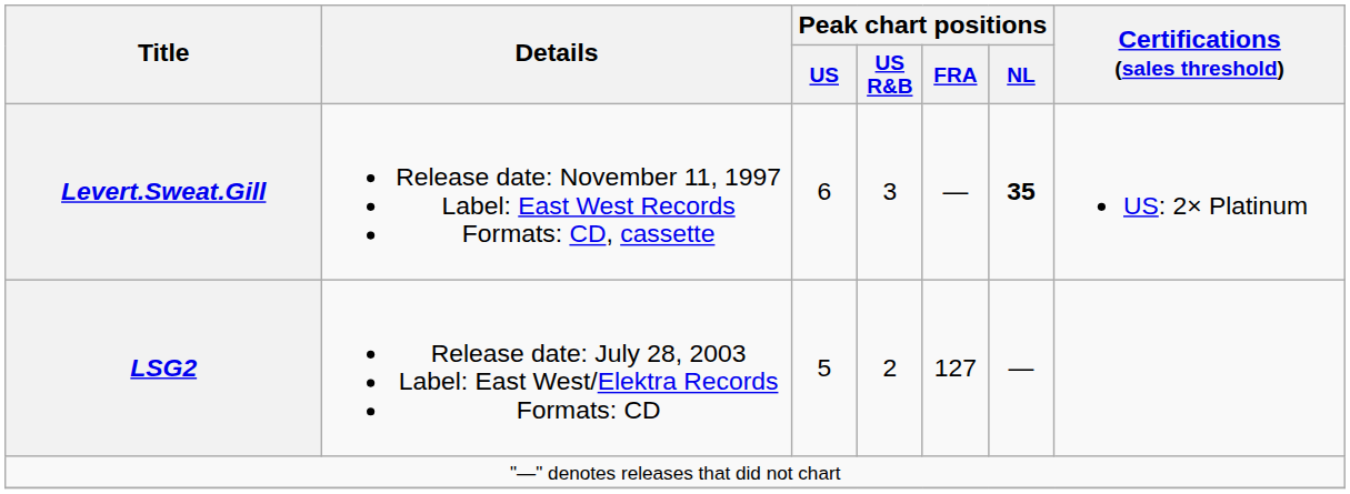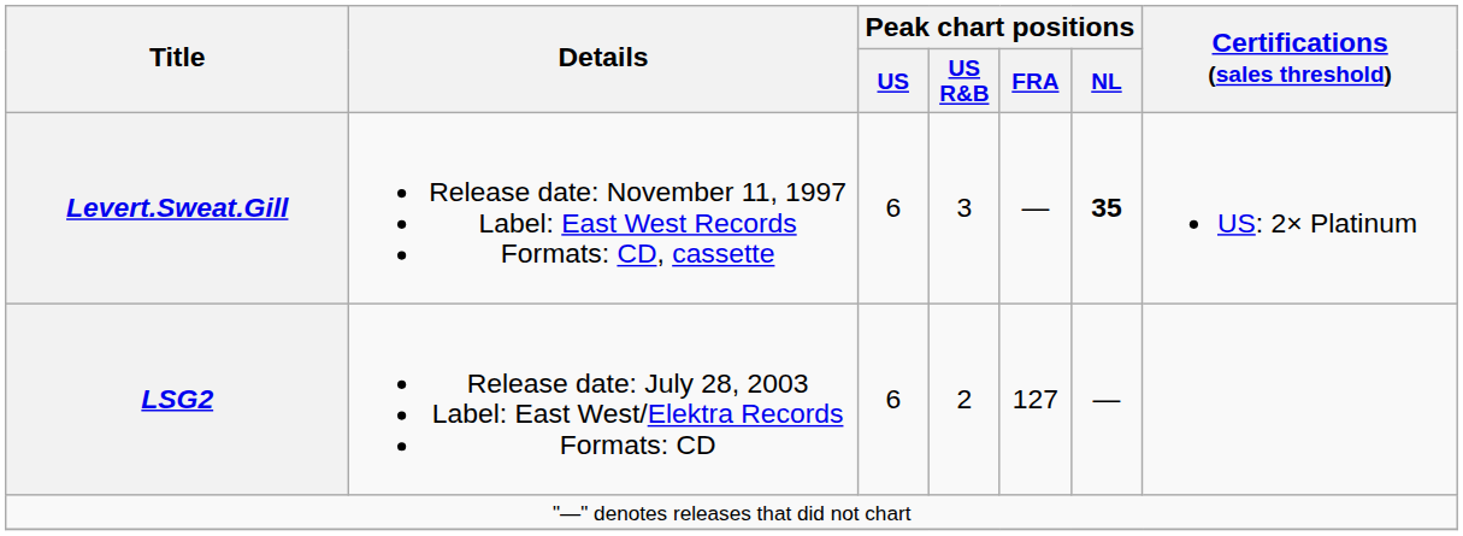 <table class="wikitable plainrowheaders" style="text-align:center;">
 <tr>
 <th rowspan="2" style="width:12em;">Title</th>
 <th rowspan="2" style="width:18em;">Details</th>
 <th colspan="4">Peak chart positions</th>
 <th rowspan="2" style="width:11em;"><a href='#'>Certifications</a><br><small>(<a href='#'>sales threshold</a>)</small></th>
 </tr>
 <tr style="font-size:smaller;">
 <th width="35"><a href='#'>US</a><br></th>
 <th width="35"><a href='#'>US<br>R&B</a><br></th>
 <th width="35"><a href='#'>FRA</a><br></th>
 <th width="35"><a href='#'>NL</a><br></th>
 </tr>
 <tr>
 <th scope="row"><em><a href='#'>Levert.Sweat.Gill</a></em></th>
 <td><br><ul><li>Release date: November 11, 1997</li><li>Label: <a href='#'>East West Records</a></li><li>Formats: <a href='#'>CD</a>, <a href='#'>cassette</a></li></ul></td>
 <td>6</td>
 <td>3</td>
 <td>—</td>
 <td><strong>35</strong></td>
 <td align="left"><br><ul><li><a href='#'>US</a>: 2× Platinum</li></ul></td>
 </tr>
 <tr>
 <th scope="row"><em><a href='#'>LSG2</a></em></th>
 <td><br><ul><li>Release date: July 28, 2003</li><li>Label: East West/<a href='#'>Elektra Records</a></li><li>Formats: CD</li></ul></td>
-<td>5</td>
+<td>6</td>
 <td>2</td>
 <td>127</td>
 <td>—</td>
 <td></td>
 </tr>
 <tr>
 <td colspan="10" style="font-size:9pt">"—" denotes releases that did not chart</td>
 </tr>
 <tr>
 </tr>
 </table>
